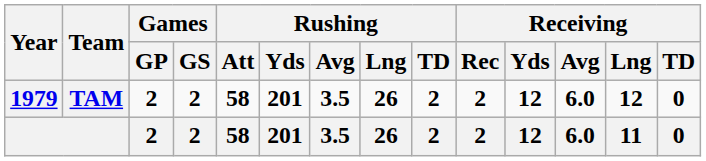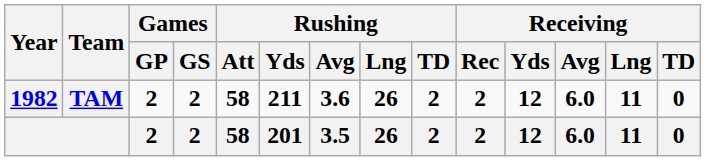 <table class="wikitable" style="text-align:center;">
 <tr>
 <th rowspan="2">Year</th>
 <th rowspan="2">Team</th>
 <th colspan="2">Games</th>
 <th colspan="5">Rushing</th>
 <th colspan="5">Receiving</th>
 </tr>
 <tr>
 <th>GP</th>
 <th>GS</th>
 <th>Att</th>
 <th>Yds</th>
 <th>Avg</th>
 <th>Lng</th>
 <th>TD</th>
 <th>Rec</th>
 <th>Yds</th>
 <th>Avg</th>
 <th>Lng</th>
 <th>TD</th>
 </tr>
 <tr>
-<th><a href='#'>1979</a></th>
+<th><a href='#'>1982</a></th>
 <th><a href='#'>TAM</a></th>
 <td><strong>2</strong></td>
 <td><strong>2</strong></td>
 <td><strong>58</strong></td>
-<td><strong>201</strong></td>
-<td><strong>3.5</strong></td>
+<td><strong>211</strong></td>
+<td><strong>3.6</strong></td>
 <td><strong>26</strong></td>
 <td><strong>2</strong></td>
 <td><strong>2</strong></td>
 <td><strong>12</strong></td>
 <td><strong>6.0</strong></td>
-<td><strong>12</strong></td>
+<td><strong>11</strong></td>
 <td><strong>0</strong></td>
 </tr>
 <tr>
 <th colspan="2"></th>
 <th>2</th>
 <th>2</th>
 <th>58</th>
 <th>201</th>
 <th>3.5</th>
 <th>26</th>
 <th>2</th>
 <th>2</th>
 <th>12</th>
 <th>6.0</th>
 <th>11</th>
 <th>0</th>
 </tr>
 </table>
